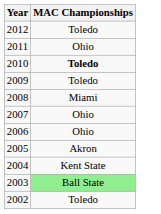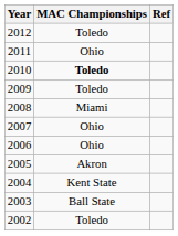 <table class="wikitable" style="text-align:center" cellpadding=2 cellspacing=2>
 <tr>
 <th>Year</th>
 <th>MAC Championships</th>
+<th>Ref</th>
 </tr>
 <tr>
 <td>2012</td>
 <td>Toledo</td>
+<td></td>
 </tr>
 <tr>
 <td>2011</td>
 <td>Ohio</td>
+<td></td>
 </tr>
 <tr>
 <td>2010</td>
 <td><strong>Toledo</strong></td>
+<td></td>
 </tr>
 <tr>
 <td>2009</td>
 <td>Toledo</td>
+<td></td>
 </tr>
 <tr>
 <td>2008</td>
 <td>Miami</td>
+<td></td>
 </tr>
 <tr>
 <td>2007</td>
 <td>Ohio</td>
+<td></td>
 </tr>
 <tr>
 <td>2006</td>
 <td>Ohio</td>
+<td></td>
 </tr>
 <tr>
 <td>2005</td>
 <td>Akron</td>
+<td></td>
 </tr>
 <tr>
 <td>2004</td>
 <td>Kent State</td>
+<td></td>
 </tr>
 <tr>
 <td>2003</td>
-<td style="background: lightgreen;">Ball State</td>
+<td>Ball State</td>
+<td></td>
 </tr>
 <tr>
 <td>2002</td>
 <td>Toledo</td>
+<td></td>
 </tr>
 </table>
